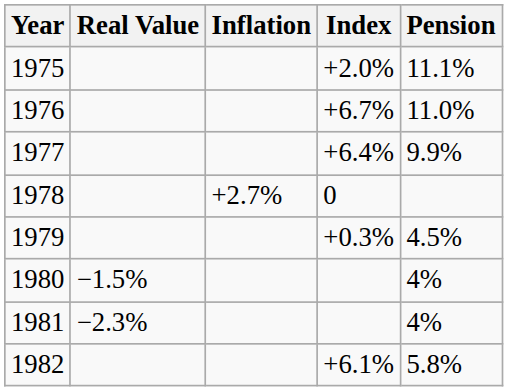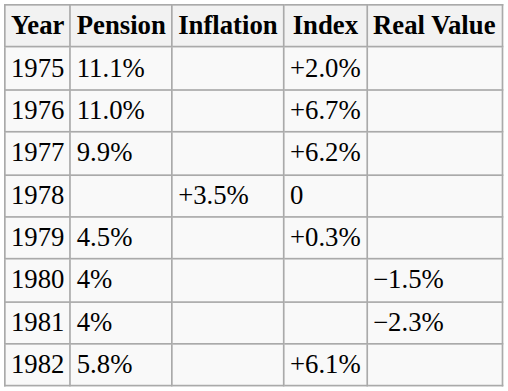 <table class="wikitable floatright">
 <tr>
 <th>Year</th>
-<th>Real Value</th>
+<th>Pension</th>
 <th>Inflation</th>
 <th>Index</th>
-<th>Pension</th>
+<th>Real Value</th>
 </tr>
 <tr>
 <td>1975</td>
-<td></td>
+<td>11.1%</td>
 <td></td>
 <td>+2.0%</td>
-<td>11.1%</td>
+<td></td>
 </tr>
 <tr>
 <td>1976</td>
-<td></td>
+<td>11.0%</td>
 <td></td>
 <td>+6.7%</td>
-<td>11.0%</td>
+<td></td>
 </tr>
 <tr>
 <td>1977</td>
+<td>9.9%</td>
 <td></td>
+<td>+6.2%</td>
 <td></td>
-<td>+6.4%</td>
-<td>9.9%</td>
 </tr>
 <tr>
 <td>1978</td>
 <td></td>
-<td>+2.7%</td>
+<td>+3.5%</td>
 <td>0</td>
 <td></td>
 </tr>
 <tr>
 <td>1979</td>
-<td></td>
+<td>4.5%</td>
 <td></td>
 <td>+0.3%</td>
-<td>4.5%</td>
+<td></td>
 </tr>
 <tr>
 <td>1980</td>
-<td>−1.5%</td>
+<td>4%</td>
 <td></td>
 <td></td>
-<td>4%</td>
+<td>−1.5%</td>
 </tr>
 <tr>
 <td>1981</td>
-<td>−2.3%</td>
+<td>4%</td>
 <td></td>
 <td></td>
-<td>4%</td>
+<td>−2.3%</td>
 </tr>
 <tr>
 <td>1982</td>
-<td></td>
+<td>5.8%</td>
 <td></td>
 <td>+6.1%</td>
-<td>5.8%</td>
+<td></td>
 </tr>
 </table>
